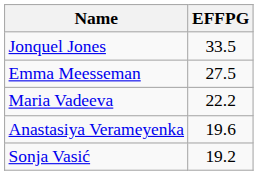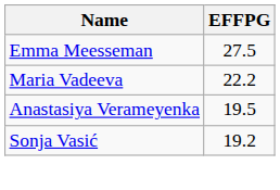 <table class=wikitable>
 <tr>
 <th>Name</th>
 <th>EFFPG</th>
-</tr>
-<tr>
-<td> <a href='#'>Jonquel Jones</a></td>
-<td align=center>33.5</td>
 </tr>
 <tr>
 <td> <a href='#'>Emma Meesseman</a></td>
 <td align=center>27.5</td>
 </tr>
 <tr>
 <td> <a href='#'>Maria Vadeeva</a></td>
 <td align=center>22.2</td>
 </tr>
 <tr>
 <td> <a href='#'>Anastasiya Verameyenka</a></td>
-<td align=center>19.6</td>
+<td align=center>19.5</td>
 </tr>
 <tr>
 <td> <a href='#'>Sonja Vasić</a></td>
 <td align=center>19.2</td>
 </tr>
 </table>
